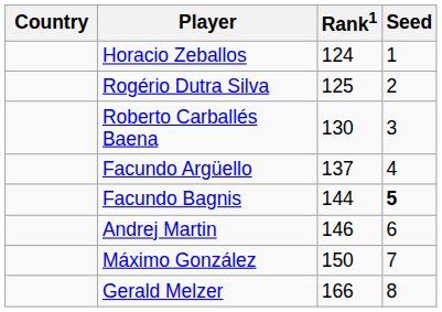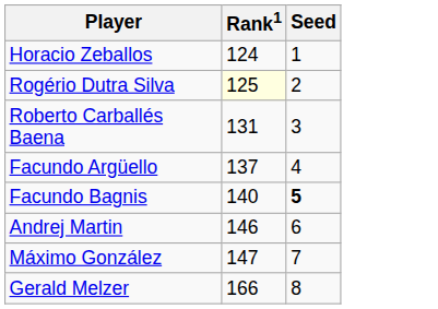 <table class="sortable wikitable">
 <tr>
-<th width="70">Country</th>
 <th width="175">Player</th>
 <th>Rank<sup>1</sup></th>
 <th>Seed</th>
 </tr>
 <tr>
-<td></td>
 <td><a href='#'>Horacio Zeballos</a></td>
 <td>124</td>
 <td>1</td>
 </tr>
 <tr>
-<td></td>
 <td><a href='#'>Rogério Dutra Silva</a></td>
-<td>125</td>
+<td style="background: lightyellow;">125</td>
 <td>2</td>
 </tr>
 <tr>
-<td></td>
 <td><a href='#'>Roberto Carballés Baena</a></td>
-<td>130</td>
+<td>131</td>
 <td>3</td>
 </tr>
 <tr>
-<td></td>
 <td><a href='#'>Facundo Argüello</a></td>
 <td>137</td>
 <td>4</td>
 </tr>
 <tr>
-<td></td>
 <td><a href='#'>Facundo Bagnis</a></td>
-<td>144</td>
+<td>140</td>
 <td><strong>5</strong></td>
 </tr>
 <tr>
-<td></td>
 <td><a href='#'>Andrej Martin</a></td>
 <td>146</td>
 <td>6</td>
 </tr>
 <tr>
-<td></td>
 <td><a href='#'>Máximo González</a></td>
-<td>150</td>
+<td>147</td>
 <td>7</td>
 </tr>
 <tr>
-<td></td>
 <td><a href='#'>Gerald Melzer</a></td>
 <td>166</td>
 <td>8</td>
 </tr>
 </table>
